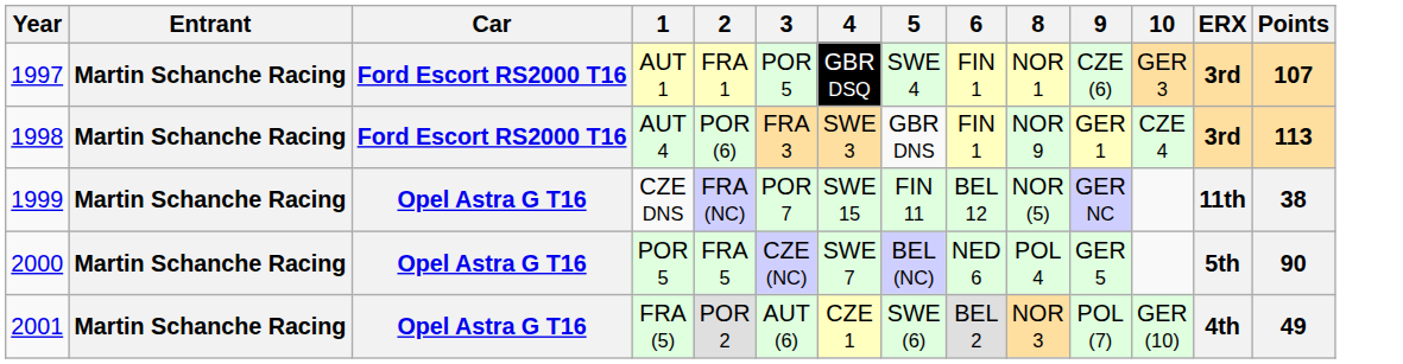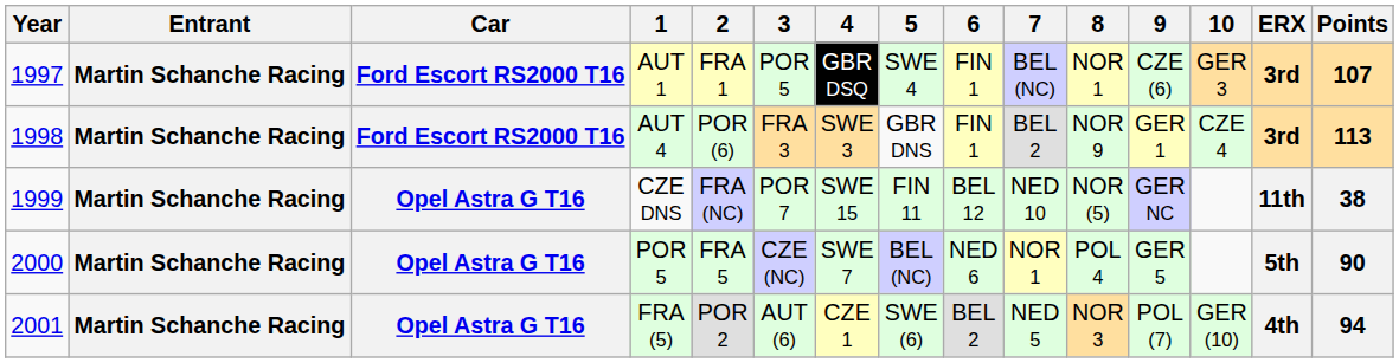 <table class="wikitable" border="1" style="text-align:center; font-size:90%;">
 <tr valign="top">
 <th>Year</th>
 <th>Entrant</th>
 <th>Car</th>
 <th>1</th>
 <th>2</th>
 <th>3</th>
 <th>4</th>
 <th>5</th>
 <th>6</th>
+<th>7</th>
 <th>8</th>
 <th>9</th>
 <th>10</th>
 <th>ERX</th>
 <th>Points</th>
 </tr>
 <tr>
 <td><a href='#'>1997</a></td>
 <th>Martin Schanche Racing</th>
 <th><a href='#'>Ford Escort RS2000 T16</a></th>
 <td style="background:#FFFFBF;">AUT<br><small>1</small></td>
 <td style="background:#FFFFBF;">FRA<br><small>1</small></td>
 <td style="background:#DFFFDF;">POR<br><small>5</small></td>
 <td style="background:#000000; color:white"><span>GBR<br><small>DSQ</small></span></td>
 <td style="background:#DFFFDF;">SWE<br><small>4</small></td>
 <td style="background:#FFFFBF;">FIN<br><small>1</small></td>
+<td style="background:#CFCFFF;">BEL<br><small>(NC)</small></td>
 <td style="background:#FFFFBF;">NOR<br><small>1</small></td>
 <td style="background:#DFFFDF;">CZE<br><small>(6)</small></td>
 <td style="background:#FFDF9F;">GER<br><small>3</small></td>
 <th style="background:#FFDF9F;">3rd</th>
 <th style="background:#FFDF9F;">107</th>
 </tr>
 <tr>
 <td><a href='#'>1998</a></td>
 <th>Martin Schanche Racing</th>
 <th><a href='#'>Ford Escort RS2000 T16</a></th>
 <td style="background:#DFFFDF;">AUT<br><small>4</small></td>
 <td style="background:#DFFFDF;">POR<br><small>(6)</small></td>
 <td style="background:#FFDF9F;">FRA<br><small>3</small></td>
 <td style="background:#FFDF9F;">SWE<br><small>3</small></td>
 <td>GBR<br><small>DNS</small></td>
 <td style="background:#FFFFBF;">FIN<br><small>1</small></td>
+<td style="background:#DFDFDF;">BEL<br><small>2</small></td>
 <td style="background:#DFFFDF;">NOR<br><small>9</small></td>
 <td style="background:#FFFFBF;">GER<br><small>1</small></td>
 <td style="background:#DFFFDF;">CZE<br><small>4</small></td>
 <th style="background:#FFDF9F;">3rd</th>
 <th style="background:#FFDF9F;">113</th>
 </tr>
 <tr>
 <td><a href='#'>1999</a></td>
 <th>Martin Schanche Racing</th>
 <th><a href='#'>Opel Astra G T16</a></th>
 <td>CZE<br><small>DNS</small></td>
 <td style="background:#CFCFFF;">FRA<br><small>(NC)</small></td>
 <td style="background:#DFFFDF;">POR<br><small>7</small></td>
 <td style="background:#DFFFDF;">SWE<br><small>15</small></td>
 <td style="background:#DFFFDF;">FIN<br><small>11</small></td>
 <td style="background:#DFFFDF;">BEL<br><small>12</small></td>
+<td style="background:#DFFFDF;">NED<br><small>10</small></td>
 <td style="background:#DFFFDF;">NOR<br><small>(5)</small></td>
 <td style="background:#CFCFFF;">GER<br><small>NC</small></td>
 <td></td>
 <th>11th</th>
 <th>38</th>
 </tr>
 <tr>
 <td><a href='#'>2000</a></td>
 <th>Martin Schanche Racing</th>
 <th><a href='#'>Opel Astra G T16</a></th>
 <td style="background:#DFFFDF;">POR<br><small>5</small></td>
 <td style="background:#DFFFDF;">FRA<br><small>5</small></td>
 <td style="background:#CFCFFF;">CZE<br><small>(NC)</small></td>
 <td style="background:#DFFFDF;">SWE<br><small>7</small></td>
 <td style="background:#CFCFFF;">BEL<br><small>(NC)</small></td>
 <td style="background:#DFFFDF;">NED<br><small>6</small></td>
+<td style="background:#FFFFBF;">NOR<br><small>1</small></td>
 <td style="background:#DFFFDF;">POL<br><small>4</small></td>
 <td style="background:#DFFFDF;">GER<br><small>5</small></td>
 <td></td>
 <th>5th</th>
 <th>90</th>
 </tr>
 <tr>
 <td><a href='#'>2001</a></td>
 <th>Martin Schanche Racing</th>
 <th><a href='#'>Opel Astra G T16</a></th>
 <td style="background:#DFFFDF;">FRA<br><small>(5)</small></td>
 <td style="background:#DFDFDF;">POR<br><small>2</small></td>
 <td style="background:#DFFFDF;">AUT<br><small>(6)</small></td>
 <td style="background:#FFFFBF;">CZE<br><small>1</small></td>
 <td style="background:#DFFFDF;">SWE<br><small>(6)</small></td>
 <td style="background:#DFDFDF;">BEL<br><small>2</small></td>
+<td style="background:#DFFFDF;">NED<br><small>5</small></td>
 <td style="background:#FFDF9F;">NOR<br><small>3</small></td>
 <td style="background:#DFFFDF;">POL<br><small>(7)</small></td>
 <td style="background:#DFFFDF;">GER<br><small>(10)</small></td>
 <th>4th</th>
-<th>49</th>
+<th>94</th>
 </tr>
 </table>
